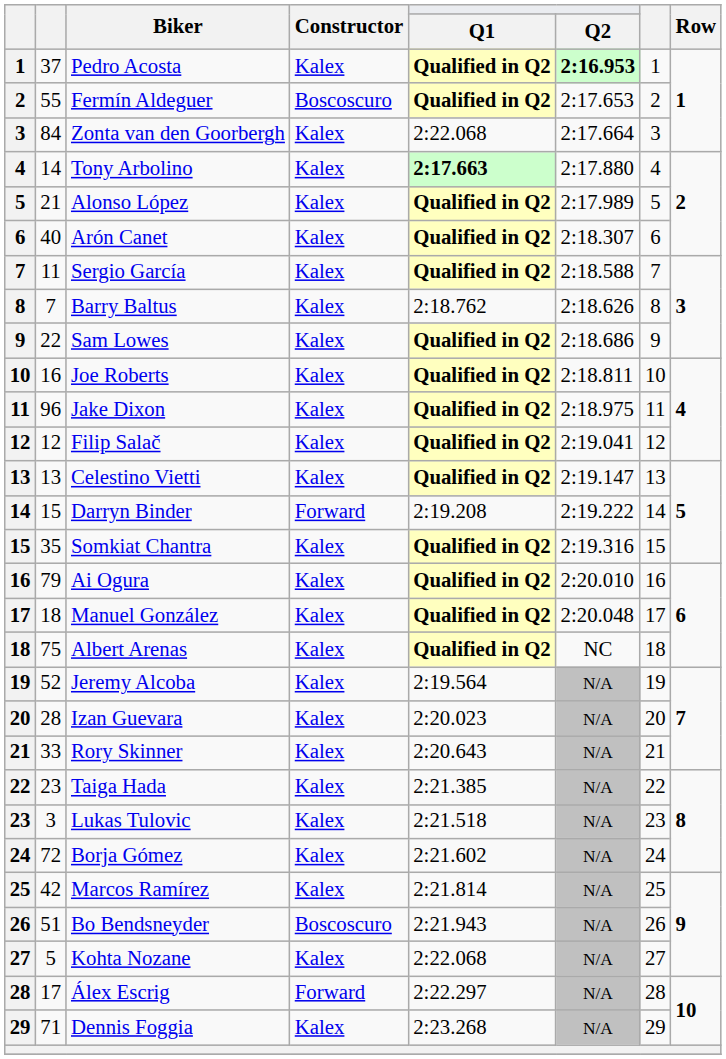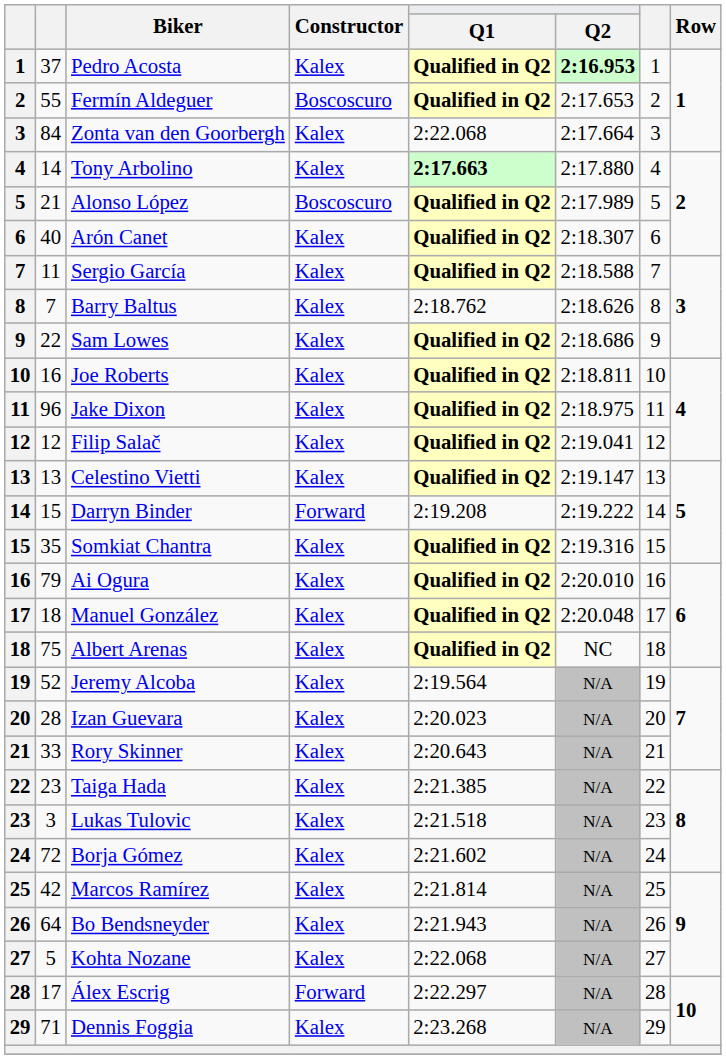 <table class="wikitable sortable" style="font-size: 85%;">
 <tr>
 <th rowspan="2"></th>
 <th rowspan="2"></th>
 <th rowspan="2">Biker</th>
 <th rowspan="2">Constructor</th>
 <th colspan="2" style="background:#eaecf0; text-align:center;"></th>
 <th rowspan="2"></th>
 <th rowspan="2">Row</th>
 </tr>
 <tr>
 <th scope="col">Q1</th>
 <th scope="col">Q2</th>
 </tr>
 <tr>
 <th scope="row">1</th>
 <td align="center">37</td>
 <td> <a href='#'>Pedro Acosta</a></td>
 <td><a href='#'>Kalex</a></td>
 <td style="background:#ffffbf;"><strong>Qualified in Q2</strong></td>
 <td style="background:#ccffcc;"><strong>2:16.953</strong></td>
 <td align="center">1</td>
 <td rowspan="3"><strong>1</strong></td>
 </tr>
 <tr>
 <th scope="row">2</th>
 <td align="center">55</td>
 <td> <a href='#'>Fermín Aldeguer</a></td>
 <td><a href='#'>Boscoscuro</a></td>
 <td style="background:#ffffbf;"><strong>Qualified in Q2</strong></td>
 <td>2:17.653</td>
 <td align="center">2</td>
 </tr>
 <tr>
 <th scope="row">3</th>
 <td align="center">84</td>
 <td> <a href='#'>Zonta van den Goorbergh</a></td>
 <td><a href='#'>Kalex</a></td>
 <td>2:22.068</td>
 <td>2:17.664</td>
 <td align="center">3</td>
 </tr>
 <tr>
 <th scope="row">4</th>
 <td align="center">14</td>
 <td> <a href='#'>Tony Arbolino</a></td>
 <td><a href='#'>Kalex</a></td>
 <td style="background:#ccffcc;"><strong>2:17.663</strong></td>
 <td>2:17.880</td>
 <td align="center">4</td>
 <td rowspan="3"><strong>2</strong></td>
 </tr>
 <tr>
 <th scope="row">5</th>
 <td align="center">21</td>
 <td> <a href='#'>Alonso López</a></td>
-<td><a href='#'>Kalex</a></td>
+<td><a href='#'>Boscoscuro</a></td>
 <td style="background:#ffffbf;"><strong>Qualified in Q2</strong></td>
 <td>2:17.989</td>
 <td align="center">5</td>
 </tr>
 <tr>
 <th scope="row">6</th>
 <td align="center">40</td>
 <td> <a href='#'>Arón Canet</a></td>
 <td><a href='#'>Kalex</a></td>
 <td style="background:#ffffbf;"><strong>Qualified in Q2</strong></td>
 <td>2:18.307</td>
 <td align="center">6</td>
 </tr>
 <tr>
 <th scope="row">7</th>
 <td align="center">11</td>
 <td> <a href='#'>Sergio García</a></td>
 <td><a href='#'>Kalex</a></td>
 <td style="background:#ffffbf;"><strong>Qualified in Q2</strong></td>
 <td>2:18.588</td>
 <td align="center">7</td>
 <td rowspan="3"><strong>3</strong></td>
 </tr>
 <tr>
 <th scope="row">8</th>
 <td align="center">7</td>
 <td> <a href='#'>Barry Baltus</a></td>
 <td><a href='#'>Kalex</a></td>
 <td>2:18.762</td>
 <td>2:18.626</td>
 <td align="center">8</td>
 </tr>
 <tr>
 <th scope="row">9</th>
 <td align="center">22</td>
 <td> <a href='#'>Sam Lowes</a></td>
 <td><a href='#'>Kalex</a></td>
 <td style="background:#ffffbf;"><strong>Qualified in Q2</strong></td>
 <td>2:18.686</td>
 <td align="center">9</td>
 </tr>
 <tr>
 <th scope="row">10</th>
 <td align="center">16</td>
 <td> <a href='#'>Joe Roberts</a></td>
 <td><a href='#'>Kalex</a></td>
 <td style="background:#ffffbf;"><strong>Qualified in Q2</strong></td>
 <td>2:18.811</td>
 <td align="center">10</td>
 <td rowspan="3"><strong>4</strong></td>
 </tr>
 <tr>
 <th scope="row">11</th>
 <td align="center">96</td>
 <td> <a href='#'>Jake Dixon</a></td>
 <td><a href='#'>Kalex</a></td>
 <td style="background:#ffffbf;"><strong>Qualified in Q2</strong></td>
 <td>2:18.975</td>
 <td align="center">11</td>
 </tr>
 <tr>
 <th scope="row">12</th>
 <td align="center">12</td>
 <td> <a href='#'>Filip Salač</a></td>
 <td><a href='#'>Kalex</a></td>
 <td style="background:#ffffbf;"><strong>Qualified in Q2</strong></td>
 <td>2:19.041</td>
 <td align="center">12</td>
 </tr>
 <tr>
 <th scope="row">13</th>
 <td align="center">13</td>
 <td> <a href='#'>Celestino Vietti</a></td>
 <td><a href='#'>Kalex</a></td>
 <td style="background:#ffffbf;"><strong>Qualified in Q2</strong></td>
 <td>2:19.147</td>
 <td align="center">13</td>
 <td rowspan="3"><strong>5</strong></td>
 </tr>
 <tr>
 <th scope="row">14</th>
 <td align="center">15</td>
 <td> <a href='#'>Darryn Binder</a></td>
 <td><a href='#'>Forward</a></td>
 <td>2:19.208</td>
 <td>2:19.222</td>
 <td align="center">14</td>
 </tr>
 <tr>
 <th scope="row">15</th>
 <td align="center">35</td>
 <td> <a href='#'>Somkiat Chantra</a></td>
 <td><a href='#'>Kalex</a></td>
 <td style="background:#ffffbf;"><strong>Qualified in Q2</strong></td>
 <td>2:19.316</td>
 <td align="center">15</td>
 </tr>
 <tr>
 <th scope="row">16</th>
 <td align="center">79</td>
 <td> <a href='#'>Ai Ogura</a></td>
 <td><a href='#'>Kalex</a></td>
 <td style="background:#ffffbf;"><strong>Qualified in Q2</strong></td>
 <td>2:20.010</td>
 <td align="center">16</td>
 <td rowspan="3"><strong>6</strong></td>
 </tr>
 <tr>
 <th scope="row">17</th>
 <td align="center">18</td>
 <td> <a href='#'>Manuel González</a></td>
 <td><a href='#'>Kalex</a></td>
 <td style="background:#ffffbf;"><strong>Qualified in Q2</strong></td>
 <td>2:20.048</td>
 <td align="center">17</td>
 </tr>
 <tr>
 <th scope="row">18</th>
 <td align="center">75</td>
 <td> <a href='#'>Albert Arenas</a></td>
 <td><a href='#'>Kalex</a></td>
 <td style="background:#ffffbf;"><strong>Qualified in Q2</strong></td>
 <td align="center">NC</td>
 <td align="center">18</td>
 </tr>
 <tr>
 <th scope="row">19</th>
 <td align="center">52</td>
 <td> <a href='#'>Jeremy Alcoba</a></td>
 <td><a href='#'>Kalex</a></td>
 <td>2:19.564</td>
 <td style="background: silver" align="center" data-sort-value="19"><small>N/A</small></td>
 <td align="center">19</td>
 <td rowspan="3"><strong>7</strong></td>
 </tr>
 <tr>
 <th scope="row">20</th>
 <td align="center">28</td>
 <td> <a href='#'>Izan Guevara</a></td>
 <td><a href='#'>Kalex</a></td>
 <td>2:20.023</td>
 <td style="background: silver" align="center" data-sort-value="20"><small>N/A</small></td>
 <td align="center">20</td>
 </tr>
 <tr>
 <th scope="row">21</th>
 <td align="center">33</td>
 <td> <a href='#'>Rory Skinner</a></td>
 <td><a href='#'>Kalex</a></td>
 <td>2:20.643</td>
 <td style="background: silver" align="center" data-sort-value="21"><small>N/A</small></td>
 <td align="center">21</td>
 </tr>
 <tr>
 <th scope="row">22</th>
 <td align="center">23</td>
 <td> <a href='#'>Taiga Hada</a></td>
 <td><a href='#'>Kalex</a></td>
 <td>2:21.385</td>
 <td style="background: silver" align="center" data-sort-value="22"><small>N/A</small></td>
 <td align="center">22</td>
 <td rowspan="3"><strong>8</strong></td>
 </tr>
 <tr>
 <th scope="row">23</th>
 <td align="center">3</td>
 <td> <a href='#'>Lukas Tulovic</a></td>
 <td><a href='#'>Kalex</a></td>
 <td>2:21.518</td>
 <td style="background: silver" align="center" data-sort-value="23"><small>N/A</small></td>
 <td align="center">23</td>
 </tr>
 <tr>
 <th scope="row">24</th>
 <td align="center">72</td>
 <td> <a href='#'>Borja Gómez</a></td>
 <td><a href='#'>Kalex</a></td>
 <td>2:21.602</td>
 <td style="background: silver" align="center" data-sort-value="24"><small>N/A</small></td>
 <td align="center">24</td>
 </tr>
 <tr>
 <th scope="row">25</th>
 <td align="center">42</td>
 <td> <a href='#'>Marcos Ramírez</a></td>
 <td><a href='#'>Kalex</a></td>
 <td>2:21.814</td>
 <td style="background: silver" align="center" data-sort-value="25"><small>N/A</small></td>
 <td align="center">25</td>
 <td rowspan="3"><strong>9</strong></td>
 </tr>
 <tr>
 <th scope="row">26</th>
-<td align="center">51</td>
+<td align="center">64</td>
 <td> <a href='#'>Bo Bendsneyder</a></td>
-<td><a href='#'>Boscoscuro</a></td>
+<td><a href='#'>Kalex</a></td>
 <td>2:21.943</td>
 <td style="background: silver" align="center" data-sort-value="26"><small>N/A</small></td>
 <td align="center">26</td>
 </tr>
 <tr>
 <th scope="row">27</th>
 <td align="center">5</td>
 <td> <a href='#'>Kohta Nozane</a></td>
 <td><a href='#'>Kalex</a></td>
 <td>2:22.068</td>
 <td style="background: silver" align="center" data-sort-value="27"><small>N/A</small></td>
 <td align="center">27</td>
 </tr>
 <tr>
 <th scope="row">28</th>
 <td align="center">17</td>
 <td> <a href='#'>Álex Escrig</a></td>
 <td><a href='#'>Forward</a></td>
 <td>2:22.297</td>
 <td style="background: silver" align="center" data-sort-value="28"><small>N/A</small></td>
 <td align="center">28</td>
 <td rowspan="2"><strong>10</strong></td>
 </tr>
 <tr>
 <th scope="row">29</th>
 <td align="center">71</td>
 <td> <a href='#'>Dennis Foggia</a></td>
 <td><a href='#'>Kalex</a></td>
 <td>2:23.268</td>
 <td style="background: silver" align="center" data-sort-value="27"><small>N/A</small></td>
 <td align="center">29</td>
 </tr>
 <tr>
 <th colspan="8"></th>
 </tr>
 <tr>
 </tr>
 </table>
